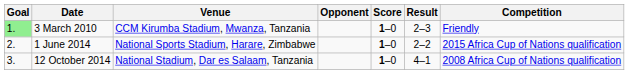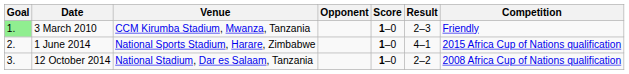 <table class="wikitable plainrowheaders sortable">
 <tr>
 <th>Goal</th>
 <th>Date</th>
 <th>Venue</th>
 <th>Opponent</th>
 <th>Score</th>
 <th>Result</th>
 <th>Competition</th>
 </tr>
 <tr>
 <td style="background: lightgreen;">1.</td>
 <td>3 March 2010</td>
 <td><a href='#'>CCM Kirumba Stadium</a>, <a href='#'>Mwanza</a>, Tanzania</td>
 <td></td>
 <td align=center><strong>1</strong>–0</td>
 <td align=center>2–3</td>
 <td><a href='#'>Friendly</a></td>
 </tr>
 <tr>
 <td>2.</td>
 <td>1 June 2014</td>
 <td><a href='#'>National Sports Stadium</a>, <a href='#'>Harare</a>, Zimbabwe</td>
 <td></td>
 <td align=center><strong>1</strong>–0</td>
-<td align=center>2–2</td>
+<td align=center>4–1</td>
 <td><a href='#'>2015 Africa Cup of Nations qualification</a></td>
 </tr>
 <tr>
 <td>3.</td>
 <td>12 October 2014</td>
 <td><a href='#'>National Stadium</a>, <a href='#'>Dar es Salaam</a>, Tanzania</td>
 <td></td>
 <td align=center><strong>1</strong>–0</td>
-<td align=center>4–1</td>
+<td align=center>2–2</td>
 <td><a href='#'>2008 Africa Cup of Nations qualification</a></td>
 </tr>
 </table>
